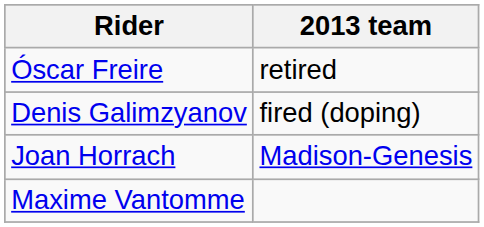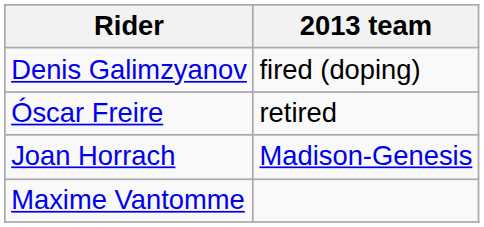 <table class="wikitable">
 <tr>
 <th>Rider</th>
 <th>2013 team</th>
 </tr>
 <tr>
+<td><a href='#'>Denis Galimzyanov</a></td>
+<td>fired (doping)</td>
+</tr>
+<tr>
 <td><a href='#'>Óscar Freire</a></td>
 <td>retired</td>
-</tr>
-<tr>
-<td><a href='#'>Denis Galimzyanov</a></td>
-<td>fired (doping)</td>
 </tr>
 <tr>
 <td><a href='#'>Joan Horrach</a></td>
 <td><a href='#'>Madison-Genesis</a></td>
 </tr>
 <tr>
 <td><a href='#'>Maxime Vantomme</a></td>
 <td></td>
 </tr>
 </table>
